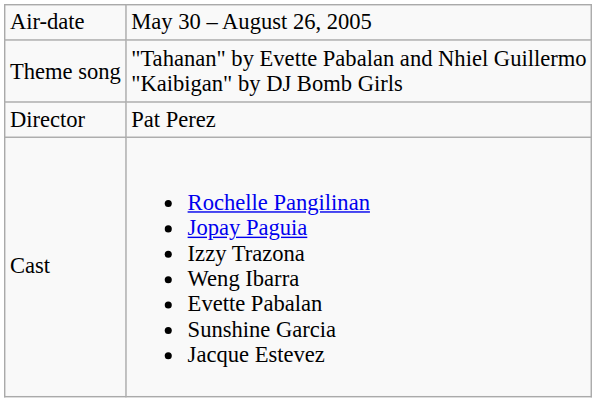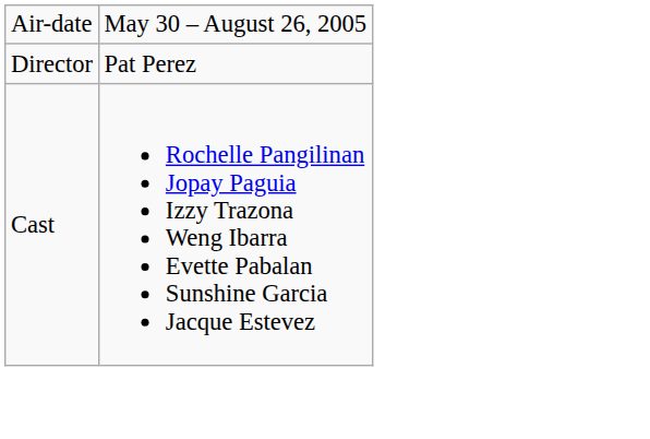 <table class="wikitable">
 <tr>
 <td>Air-date</td>
 <td>May 30 – August 26, 2005</td>
-</tr>
-<tr>
-<td>Theme song</td>
-<td>"Tahanan" by Evette Pabalan and Nhiel Guillermo <br> "Kaibigan" by DJ Bomb Girls</td>
 </tr>
 <tr>
 <td>Director</td>
 <td>Pat Perez</td>
 </tr>
 <tr>
 <td>Cast</td>
 <td><br><ul><li><a href='#'>Rochelle Pangilinan</a></li><li><a href='#'>Jopay Paguia</a></li><li>Izzy Trazona</li><li>Weng Ibarra</li><li>Evette Pabalan</li><li>Sunshine Garcia</li><li>Jacque Estevez</li></ul></td>
 </tr>
 </table>
